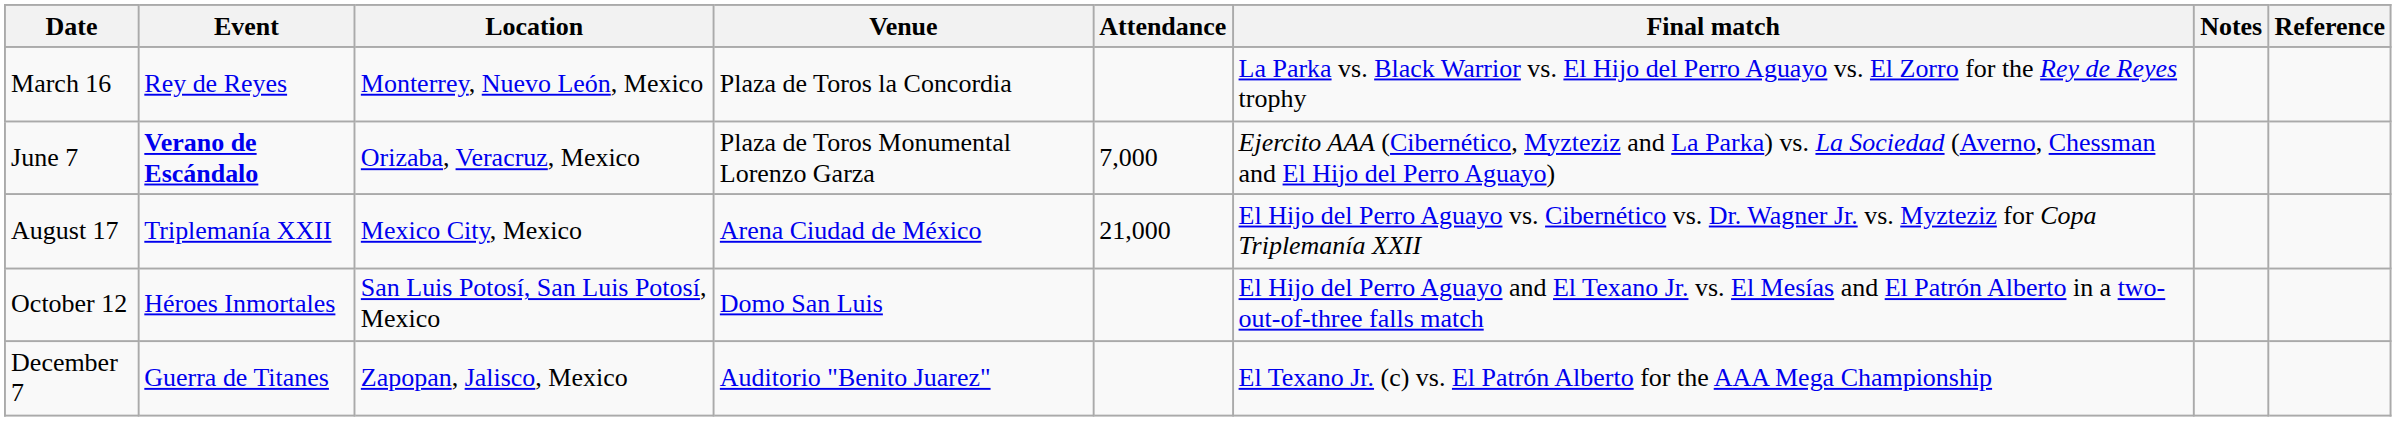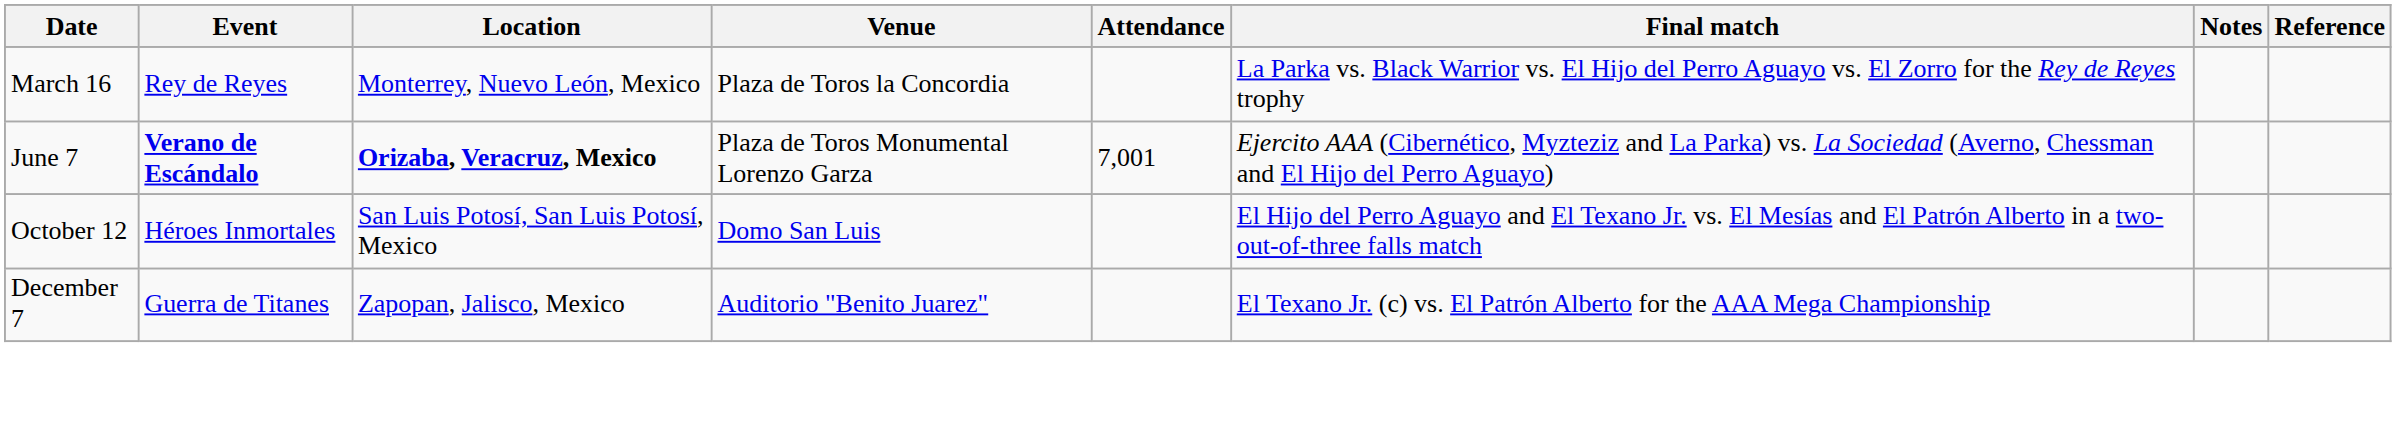 <table class="wikitable" style="font-size:85%;">
 <tr>
 <th>Date</th>
 <th>Event</th>
 <th>Location</th>
 <th>Venue</th>
 <th>Attendance</th>
 <th>Final match</th>
 <th>Notes</th>
 <th>Reference</th>
 </tr>
 <tr>
 <td>March 16</td>
 <td><a href='#'>Rey de Reyes</a></td>
 <td><a href='#'>Monterrey</a>, <a href='#'>Nuevo León</a>, Mexico</td>
 <td>Plaza de Toros la Concordia</td>
 <td></td>
 <td><a href='#'>La Parka</a> vs. <a href='#'>Black Warrior</a> vs. <a href='#'>El Hijo del Perro Aguayo</a> vs. <a href='#'>El Zorro</a> for the <em><a href='#'>Rey de Reyes</a></em> trophy</td>
 <td></td>
 <td></td>
 </tr>
 <tr>
 <td>June 7</td>
 <td><strong><a href='#'>Verano de Escándalo</a></strong></td>
-<td><a href='#'>Orizaba</a>, <a href='#'>Veracruz</a>, Mexico</td>
+<td><strong><a href='#'>Orizaba</a>, <a href='#'>Veracruz</a>, Mexico</strong></td>
 <td>Plaza de Toros Monumental Lorenzo Garza</td>
-<td>7,000</td>
+<td>7,001</td>
 <td><em>Ejercito AAA</em> (<a href='#'>Cibernético</a>, <a href='#'>Myzteziz</a> and <a href='#'>La Parka</a>) vs. <em><a href='#'>La Sociedad</a></em> (<a href='#'>Averno</a>, <a href='#'>Chessman</a> and <a href='#'>El Hijo del Perro Aguayo</a>)</td>
-<td></td>
-<td></td>
-</tr>
-<tr>
-<td>August 17</td>
-<td><a href='#'>Triplemanía XXII</a></td>
-<td><a href='#'>Mexico City</a>, Mexico</td>
-<td><a href='#'>Arena Ciudad de México</a></td>
-<td>21,000</td>
-<td><a href='#'>El Hijo del Perro Aguayo</a> vs. <a href='#'>Cibernético</a> vs. <a href='#'>Dr. Wagner Jr.</a> vs. <a href='#'>Myzteziz</a> for <em>Copa Triplemanía XXII</em></td>
 <td></td>
 <td></td>
 </tr>
 <tr>
 <td>October 12</td>
 <td><a href='#'>Héroes Inmortales</a></td>
 <td><a href='#'>San Luis Potosí, San Luis Potosí</a>, Mexico</td>
 <td><a href='#'>Domo San Luis</a></td>
 <td></td>
 <td><a href='#'>El Hijo del Perro Aguayo</a> and <a href='#'>El Texano Jr.</a> vs. <a href='#'>El Mesías</a> and <a href='#'>El Patrón Alberto</a> in a <a href='#'>two-out-of-three falls match</a></td>
 <td></td>
 <td></td>
 </tr>
 <tr>
 <td>December 7</td>
 <td><a href='#'>Guerra de Titanes</a></td>
 <td><a href='#'>Zapopan</a>, <a href='#'>Jalisco</a>, Mexico</td>
 <td><a href='#'>Auditorio "Benito Juarez"</a></td>
 <td></td>
 <td><a href='#'>El Texano Jr.</a> (c) vs. <a href='#'>El Patrón Alberto</a> for the <a href='#'>AAA Mega Championship</a></td>
 <td></td>
 <td></td>
 </tr>
 </table>
